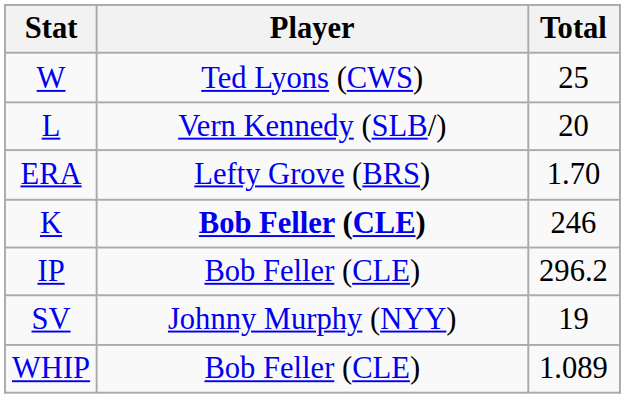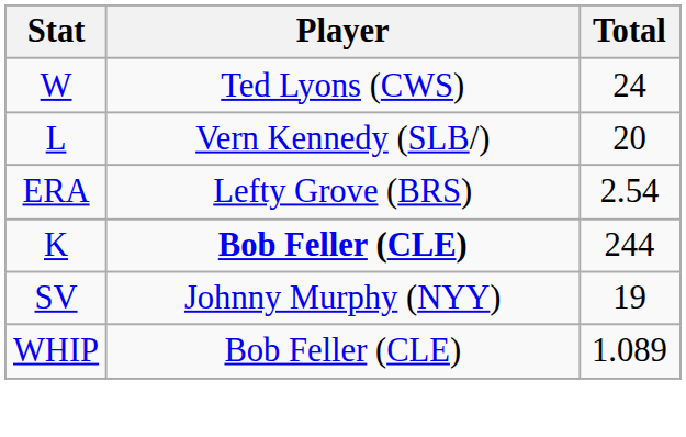 <table class="wikitable" style="text-align:center;">
 <tr>
 <th style="width:15%;">Stat</th>
 <th>Player</th>
 <th style="width:15%;">Total</th>
 </tr>
 <tr>
 <td><a href='#'>W</a></td>
 <td><a href='#'>Ted Lyons</a> (<a href='#'>CWS</a>)</td>
-<td>25</td>
+<td>24</td>
 </tr>
 <tr>
 <td><a href='#'>L</a></td>
 <td><a href='#'>Vern Kennedy</a> (<a href='#'>SLB</a>/)</td>
 <td>20</td>
 </tr>
 <tr>
 <td><a href='#'>ERA</a></td>
 <td><a href='#'>Lefty Grove</a> (<a href='#'>BRS</a>)</td>
-<td>1.70</td>
+<td>2.54</td>
 </tr>
 <tr>
 <td><a href='#'>K</a></td>
 <td><strong><a href='#'>Bob Feller</a> (<a href='#'>CLE</a>)</strong></td>
-<td>246</td>
-</tr>
-<tr>
-<td><a href='#'>IP</a></td>
-<td><a href='#'>Bob Feller</a> (<a href='#'>CLE</a>)</td>
-<td>296.2</td>
+<td>244</td>
 </tr>
 <tr>
 <td><a href='#'>SV</a></td>
 <td><a href='#'>Johnny Murphy</a> (<a href='#'>NYY</a>)</td>
 <td>19</td>
 </tr>
 <tr>
 <td><a href='#'>WHIP</a></td>
 <td><a href='#'>Bob Feller</a> (<a href='#'>CLE</a>)</td>
 <td>1.089</td>
 </tr>
 </table>
